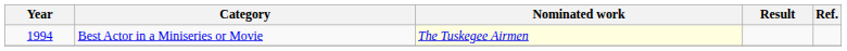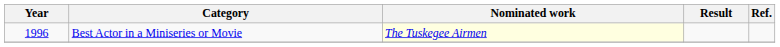 <table class=wikitable>
 <tr>
 <th scope="col" style="width:5em;">Year</th>
 <th scope="col" style="width:26em;">Category</th>
 <th scope="col" style="width:25em;">Nominated work</th>
 <th scope="col" style="width:5em;">Result</th>
 <th>Ref.</th>
 </tr>
 <tr>
-<td style="text-align:center;"><a href='#'>1994</a></td>
+<td style="text-align:center;"><a href='#'>1996</a></td>
 <td><a href='#'>Best Actor in a Miniseries or Movie</a></td>
 <td style="background: lightyellow;"><em><a href='#'>The Tuskegee Airmen</a></em></td>
 <td></td>
 <td></td>
 </tr>
 <tr>
 </tr>
 </table>
